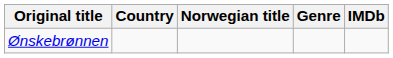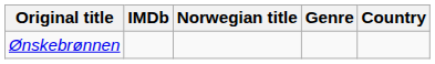 <table class="wikitable">
 <tr>
 <th>Original title</th>
-<th>Country</th>
+<th>IMDb</th>
 <th>Norwegian title</th>
 <th>Genre</th>
-<th>IMDb</th>
+<th>Country</th>
 </tr>
 <tr>
 <td><em><a href='#'>Ønskebrønnen</a></em></td>
 <td></td>
 <td></td>
 <td></td>
 <td></td>
 </tr>
 </table>
